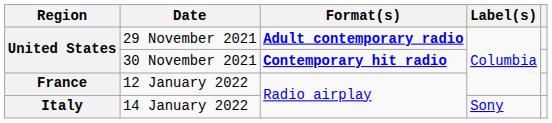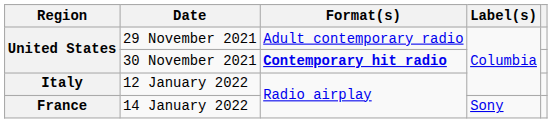 <table class="wikitable plainrowheaders">
 <tr>
 <th scope="col">Region</th>
 <th scope="col">Date</th>
 <th scope="col">Format(s)</th>
 <th scope="col">Label(s)</th>
 <th scope="col"></th>
 </tr>
 <tr>
 <th scope="row" rowspan="2">United States</th>
 <td>29 November 2021</td>
-<td><strong><a href='#'>Adult contemporary radio</a></strong></td>
+<td><a href='#'>Adult contemporary radio</a></td>
 <td rowspan="3"><a href='#'>Columbia</a></td>
 <td align="center"></td>
 </tr>
 <tr>
 <td>30 November 2021</td>
 <td><strong><a href='#'>Contemporary hit radio</a></strong></td>
 <td align="center"></td>
 </tr>
 <tr>
-<th scope="row">France</th>
+<th scope="row">Italy</th>
 <td>12 January 2022</td>
 <td rowspan="2"><a href='#'>Radio airplay</a></td>
 <td align="center"></td>
 </tr>
 <tr>
-<th scope="row">Italy</th>
+<th scope="row">France</th>
 <td>14 January 2022</td>
 <td><a href='#'>Sony</a></td>
 <td align="center"></td>
 </tr>
 </table>
